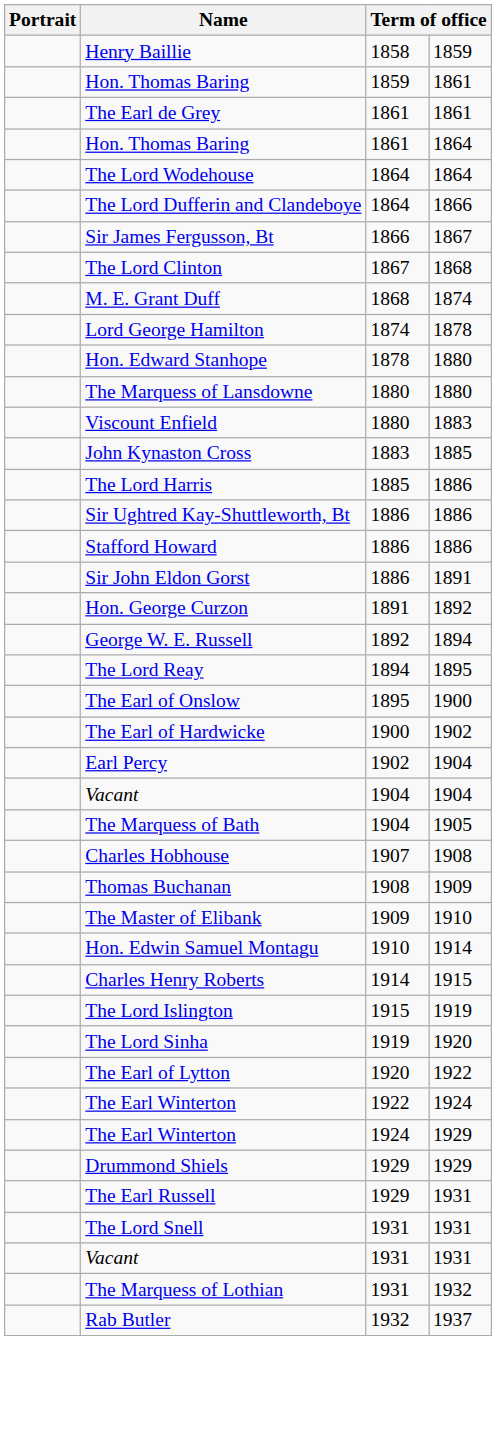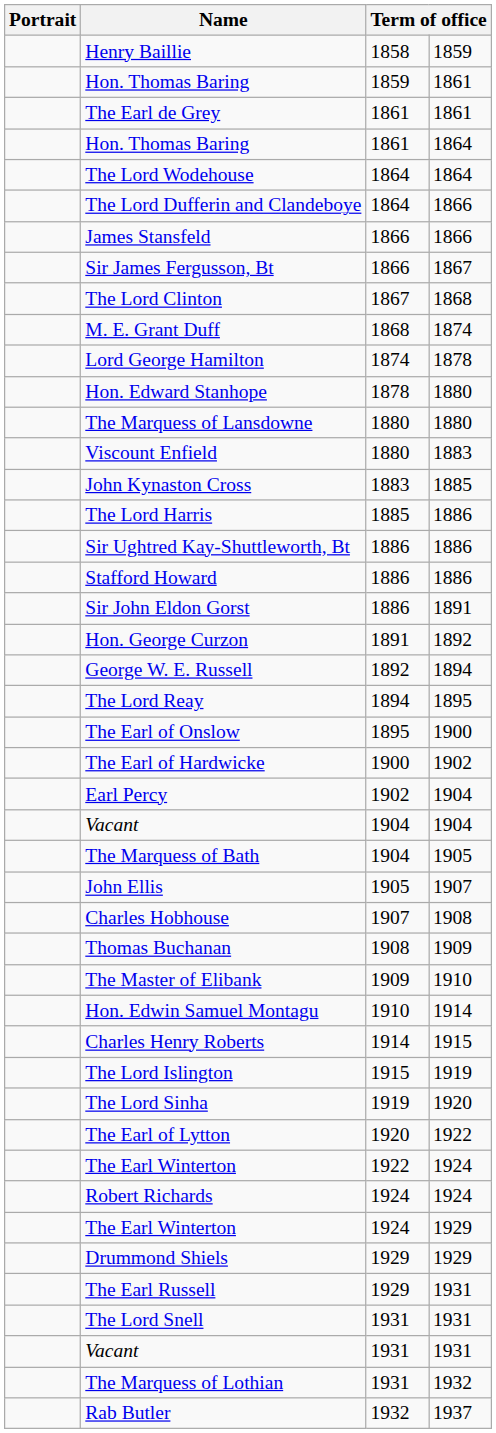 <table class="wikitable" style="text-align:left">
 <tr>
 <th>Portrait</th>
 <th>Name</th>
 <th colspan=2>Term of office</th>
 </tr>
 <tr>
 <td></td>
 <td><a href='#'>Henry Baillie</a></td>
 <td>1858</td>
 <td>1859</td>
 </tr>
 <tr>
 <td></td>
 <td><a href='#'>Hon. Thomas Baring</a></td>
 <td>1859</td>
 <td>1861</td>
 </tr>
 <tr>
 <td></td>
 <td><a href='#'>The Earl de Grey</a></td>
 <td>1861</td>
 <td>1861</td>
 </tr>
 <tr>
 <td></td>
 <td><a href='#'>Hon. Thomas Baring</a></td>
 <td>1861</td>
 <td>1864</td>
 </tr>
 <tr>
 <td></td>
 <td><a href='#'>The Lord Wodehouse</a></td>
 <td>1864</td>
 <td>1864</td>
 </tr>
 <tr>
 <td></td>
 <td><a href='#'>The Lord Dufferin and Clandeboye</a></td>
 <td>1864</td>
+<td>1866</td>
+</tr>
+<tr>
+<td></td>
+<td><a href='#'>James Stansfeld</a></td>
+<td>1866</td>
 <td>1866</td>
 </tr>
 <tr>
 <td></td>
 <td><a href='#'>Sir James Fergusson, Bt</a></td>
 <td>1866</td>
 <td>1867</td>
 </tr>
 <tr>
 <td></td>
 <td><a href='#'>The Lord Clinton</a></td>
 <td>1867</td>
 <td>1868</td>
 </tr>
 <tr>
 <td></td>
 <td><a href='#'>M. E. Grant Duff</a></td>
 <td>1868</td>
 <td>1874</td>
 </tr>
 <tr>
 <td></td>
 <td><a href='#'>Lord George Hamilton</a></td>
 <td>1874</td>
 <td>1878</td>
 </tr>
 <tr>
 <td></td>
 <td><a href='#'>Hon. Edward Stanhope</a></td>
 <td>1878</td>
 <td>1880</td>
 </tr>
 <tr>
 <td></td>
 <td><a href='#'>The Marquess of Lansdowne</a></td>
 <td>1880</td>
 <td>1880</td>
 </tr>
 <tr>
 <td></td>
 <td><a href='#'>Viscount Enfield</a></td>
 <td>1880</td>
 <td>1883</td>
 </tr>
 <tr>
 <td></td>
 <td><a href='#'>John Kynaston Cross</a></td>
 <td>1883</td>
 <td>1885</td>
 </tr>
 <tr>
 <td></td>
 <td><a href='#'>The Lord Harris</a></td>
 <td>1885</td>
 <td>1886</td>
 </tr>
 <tr>
 <td></td>
 <td><a href='#'>Sir Ughtred Kay-Shuttleworth, Bt</a></td>
 <td>1886</td>
 <td>1886</td>
 </tr>
 <tr>
 <td></td>
 <td><a href='#'>Stafford Howard</a></td>
 <td>1886</td>
 <td>1886</td>
 </tr>
 <tr>
 <td></td>
 <td><a href='#'>Sir John Eldon Gorst</a></td>
 <td>1886</td>
 <td>1891</td>
 </tr>
 <tr>
 <td></td>
 <td><a href='#'>Hon. George Curzon</a></td>
 <td>1891</td>
 <td>1892</td>
 </tr>
 <tr>
 <td></td>
 <td><a href='#'>George W. E. Russell</a></td>
 <td>1892</td>
 <td>1894</td>
 </tr>
 <tr>
 <td></td>
 <td><a href='#'>The Lord Reay</a></td>
 <td>1894</td>
 <td>1895</td>
 </tr>
 <tr>
 <td></td>
 <td><a href='#'>The Earl of Onslow</a></td>
 <td>1895</td>
 <td>1900</td>
 </tr>
 <tr>
 <td></td>
 <td><a href='#'>The Earl of Hardwicke</a></td>
 <td>1900</td>
 <td>1902</td>
 </tr>
 <tr>
 <td></td>
 <td><a href='#'>Earl Percy</a></td>
 <td>1902</td>
 <td>1904</td>
 </tr>
 <tr>
 <td></td>
 <td><em>Vacant</em></td>
 <td>1904</td>
 <td>1904</td>
 </tr>
 <tr>
 <td></td>
 <td><a href='#'>The Marquess of Bath</a></td>
 <td>1904</td>
 <td>1905</td>
 </tr>
 <tr>
 <td></td>
+<td><a href='#'>John Ellis</a></td>
+<td>1905</td>
+<td>1907</td>
+</tr>
+<tr>
+<td></td>
 <td><a href='#'>Charles Hobhouse</a></td>
 <td>1907</td>
 <td>1908</td>
 </tr>
 <tr>
 <td></td>
 <td><a href='#'>Thomas Buchanan</a></td>
 <td>1908</td>
 <td>1909</td>
 </tr>
 <tr>
 <td></td>
 <td><a href='#'>The Master of Elibank</a></td>
 <td>1909</td>
 <td>1910</td>
 </tr>
 <tr>
 <td></td>
 <td><a href='#'>Hon. Edwin Samuel Montagu</a></td>
 <td>1910</td>
 <td>1914</td>
 </tr>
 <tr>
 <td></td>
 <td><a href='#'>Charles Henry Roberts</a></td>
 <td>1914</td>
 <td>1915</td>
 </tr>
 <tr>
 <td></td>
 <td><a href='#'>The Lord Islington</a></td>
 <td>1915</td>
 <td>1919</td>
 </tr>
 <tr>
 <td></td>
 <td><a href='#'>The Lord Sinha</a></td>
 <td>1919</td>
 <td>1920</td>
 </tr>
 <tr>
 <td></td>
 <td><a href='#'>The Earl of Lytton</a></td>
 <td>1920</td>
 <td>1922</td>
 </tr>
 <tr>
 <td></td>
 <td><a href='#'>The Earl Winterton</a></td>
 <td>1922</td>
 <td>1924</td>
 </tr>
 <tr>
 <td></td>
+<td><a href='#'>Robert Richards</a></td>
+<td>1924</td>
+<td>1924</td>
+</tr>
+<tr>
+<td></td>
 <td><a href='#'>The Earl Winterton</a></td>
 <td>1924</td>
 <td>1929</td>
 </tr>
 <tr>
 <td></td>
 <td><a href='#'>Drummond Shiels</a></td>
 <td>1929</td>
 <td>1929</td>
 </tr>
 <tr>
 <td></td>
 <td><a href='#'>The Earl Russell</a></td>
 <td>1929</td>
 <td>1931</td>
 </tr>
 <tr>
 <td></td>
 <td><a href='#'>The Lord Snell</a></td>
 <td>1931</td>
 <td>1931</td>
 </tr>
 <tr>
 <td></td>
 <td><em>Vacant</em></td>
 <td>1931</td>
 <td>1931</td>
 </tr>
 <tr>
 <td></td>
 <td><a href='#'>The Marquess of Lothian</a></td>
 <td>1931</td>
 <td>1932</td>
 </tr>
 <tr>
 <td></td>
 <td><a href='#'>Rab Butler</a></td>
 <td>1932</td>
 <td>1937</td>
 </tr>
 </table>
